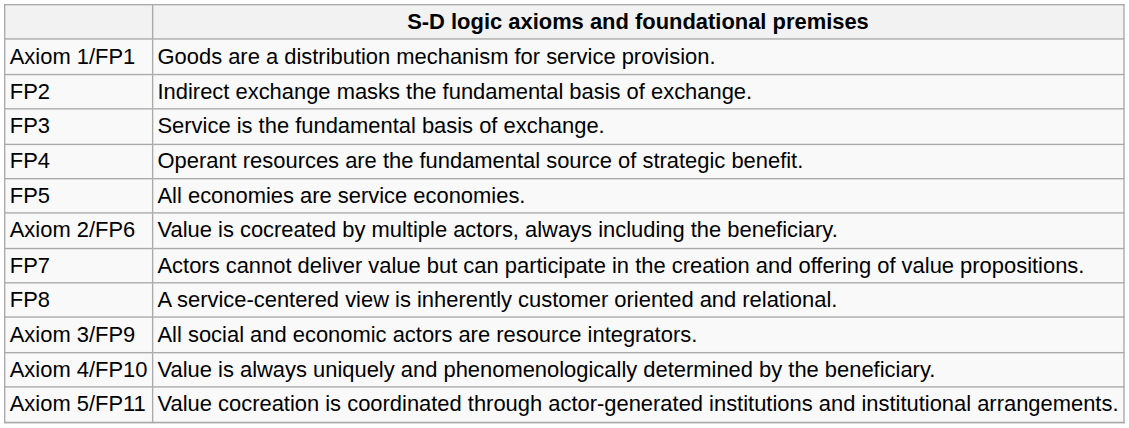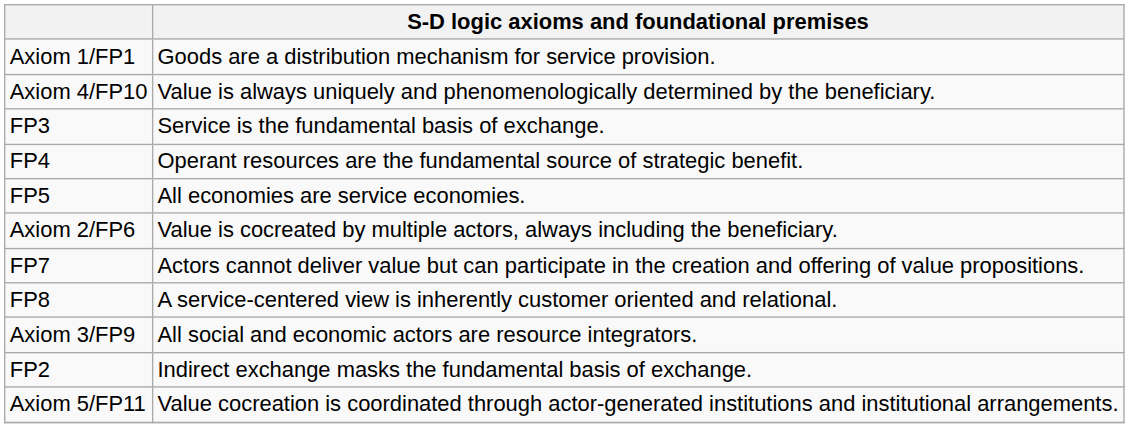 <table class="wikitable">
 <tr>
 <th></th>
 <th>S-D logic axioms and foundational premises</th>
 </tr>
 <tr>
 <td>Axiom 1/FP1</td>
 <td>Goods are a distribution mechanism for service provision.</td>
 </tr>
-<tr Actors possess two basic operative resources: physical and mental skills, skills and service are exchanged for utility.>
-<td>FP2</td>
-<td>Indirect exchange masks the fundamental basis of exchange.</td>
+<tr Resource integrators are actors who create resources in combination with others.>
+<td>Axiom 4/FP10</td>
+<td>Value is always uniquely and phenomenologically determined by the beneficiary.</td>
 </tr>
 <tr>
 <td>FP3</td>
 <td>Service is the fundamental basis of exchange.</td>
 </tr>
 <tr>
 <td>FP4</td>
 <td>Operant resources are the fundamental source of strategic benefit.</td>
 </tr>
 <tr In this axiom we can talk about the competitive advantage, because the resources that you put (knowledge) will help you that more people consume and stay with you (talking about business).>
 <td>FP5</td>
 <td>All economies are service economies.</td>
 </tr>
 <tr Operational services and resources have always characterized the essence of any economic activity.>
 <td>Axiom 2/FP6</td>
 <td>Value is cocreated by multiple actors, always including the beneficiary.</td>
 </tr>
 <tr>
 <td>FP7</td>
 <td>Actors cannot deliver value but can participate in the creation and offering of value propositions.</td>
 </tr>
 <tr>
 <td>FP8</td>
 <td>A service-centered view is inherently customer oriented and relational.</td>
 </tr>
 <tr The client needs services that satisfy their necessities.>
 <td>Axiom 3/FP9</td>
 <td>All social and economic actors are resource integrators.</td>
 </tr>
-<tr Resource integrators are actors who create resources in combination with others.>
-<td>Axiom 4/FP10</td>
-<td>Value is always uniquely and phenomenologically determined by the beneficiary.</td>
+<tr Actors possess two basic operative resources: physical and mental skills, skills and service are exchanged for utility.>
+<td>FP2</td>
+<td>Indirect exchange masks the fundamental basis of exchange.</td>
 </tr>
 <tr>
 <td>Axiom 5/FP11</td>
 <td>Value cocreation is coordinated through actor-generated institutions and institutional arrangements.</td>
 </tr>
 <tr A service exchange creates a unique and different experience and valuation of the beneficiary.>
 </tr>
 </table>
